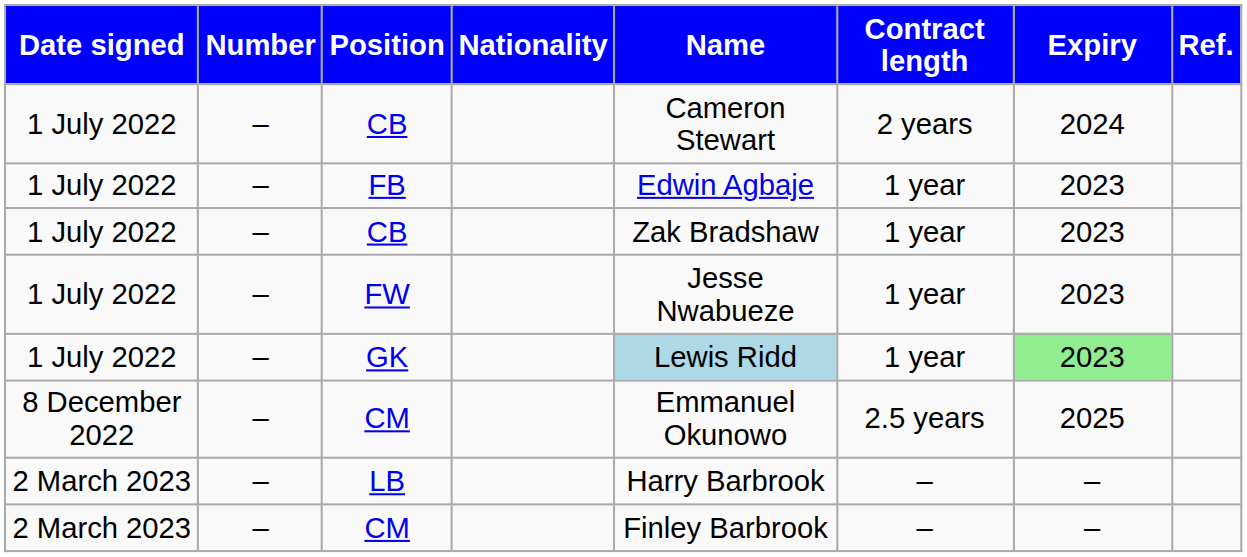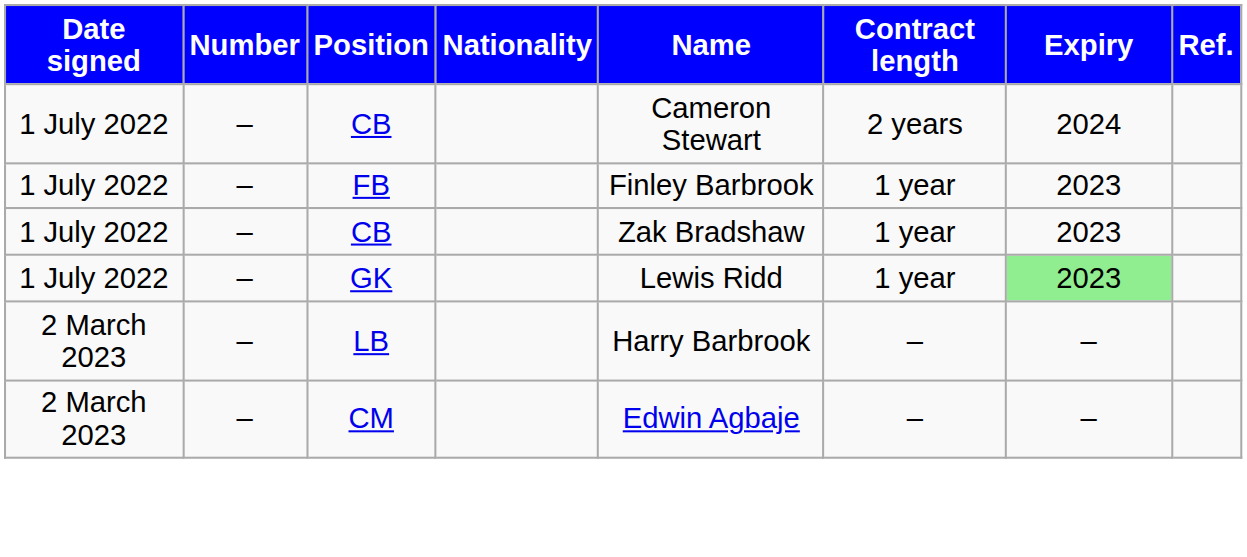 <table class="wikitable"  style="text-align:center; font-size:90%; ">
 <tr>
 <th style="background:blue; color:white; width:120px;">Date signed</th>
 <th style="background:blue; color:white; width:50px;">Number</th>
 <th style="background:blue; color:white; width:50px;">Position</th>
 <th style="background:blue; color:white; width:50px;">Nationality</th>
 <th style="background:blue; color:white; width:150px;">Name</th>
 <th style="background:blue; color:white; width:110px;">Contract length</th>
 <th style="background:blue; color:white; width:110px;">Expiry</th>
 <th style="background:blue; color:white; width:25px;">Ref.</th>
 </tr>
 <tr>
 <td>1 July 2022</td>
 <td>–</td>
 <td><a href='#'>CB</a></td>
 <td></td>
 <td>Cameron Stewart</td>
 <td>2 years</td>
 <td>2024</td>
 <td></td>
 </tr>
 <tr>
 <td>1 July 2022</td>
 <td>–</td>
 <td><a href='#'>FB</a></td>
 <td></td>
-<td><a href='#'>Edwin Agbaje</a></td>
+<td>Finley Barbrook</td>
 <td>1 year</td>
 <td>2023</td>
 <td></td>
 </tr>
 <tr>
 <td>1 July 2022</td>
 <td>–</td>
 <td><a href='#'>CB</a></td>
 <td></td>
 <td>Zak Bradshaw</td>
 <td>1 year</td>
 <td>2023</td>
 <td></td>
 </tr>
 <tr>
 <td>1 July 2022</td>
 <td>–</td>
-<td><a href='#'>FW</a></td>
-<td></td>
-<td>Jesse Nwabueze</td>
-<td>1 year</td>
-<td>2023</td>
-<td></td>
-</tr>
-<tr>
-<td>1 July 2022</td>
-<td>–</td>
 <td><a href='#'>GK</a></td>
 <td></td>
-<td style="background: lightblue;">Lewis Ridd</td>
+<td>Lewis Ridd</td>
 <td>1 year</td>
 <td style="background: lightgreen;">2023</td>
-<td></td>
-</tr>
-<tr>
-<td>8 December 2022</td>
-<td>–</td>
-<td><a href='#'>CM</a></td>
-<td></td>
-<td>Emmanuel Okunowo</td>
-<td>2.5 years</td>
-<td>2025</td>
 <td></td>
 </tr>
 <tr>
 <td>2 March 2023</td>
 <td>–</td>
 <td><a href='#'>LB</a></td>
 <td></td>
 <td>Harry Barbrook</td>
 <td>–</td>
 <td>–</td>
 <td></td>
 </tr>
 <tr>
 <td>2 March 2023</td>
 <td>–</td>
 <td><a href='#'>CM</a></td>
 <td></td>
-<td>Finley Barbrook</td>
+<td><a href='#'>Edwin Agbaje</a></td>
 <td>–</td>
 <td>–</td>
 <td></td>
 </tr>
 </table>
